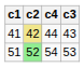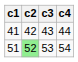 <table class="wikitable" style="text-align:center; float:left; margin-left:5px">
 <tr>
 <th>c1</th>
 <th>c2</th>
+<th>c3</th>
 <th>c4</th>
-<th>c3</th>
 </tr>
 <tr>
 <td>41</td>
-<td style="background: khaki;">42</td>
+<td>42</td>
+<td>43</td>
 <td>44</td>
-<td>43</td>
 </tr>
 <tr>
 <td>51</td>
 <td style="background: lightgreen;">52</td>
+<td>53</td>
 <td>54</td>
-<td>53</td>
 </tr>
 </table>
